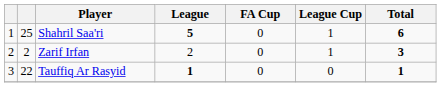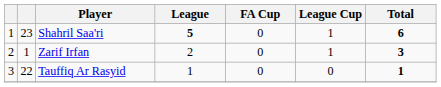 <table class="wikitable" style="text-align:center">
 <tr>
 <th width=10></th>
 <th width=10></th>
 <th width=150>Player</th>
 <th width=85>League</th>
 <th width=85>FA Cup</th>
 <th width=85>League Cup</th>
 <th width=85>Total</th>
 </tr>
 <tr>
 <td>1</td>
-<td>25</td>
+<td>23</td>
 <td align=left> <a href='#'>Shahril Saa'ri</a></td>
 <td><strong>5</strong></td>
 <td>0</td>
 <td>1</td>
 <td><strong>6</strong></td>
 </tr>
 <tr>
 <td>2</td>
-<td>2</td>
+<td>1</td>
 <td align=left> <a href='#'>Zarif Irfan</a></td>
 <td>2</td>
 <td>0</td>
 <td>1</td>
 <td><strong>3</strong></td>
 </tr>
 <tr>
 <td>3</td>
 <td>22</td>
 <td align=left> <a href='#'>Tauffiq Ar Rasyid</a></td>
-<td><strong>1</strong></td>
+<td>1</td>
 <td>0</td>
 <td>0</td>
 <td><strong>1</strong></td>
 </tr>
 <tr>
 </tr>
 </table>
